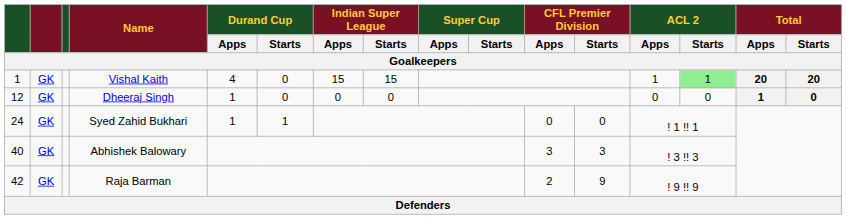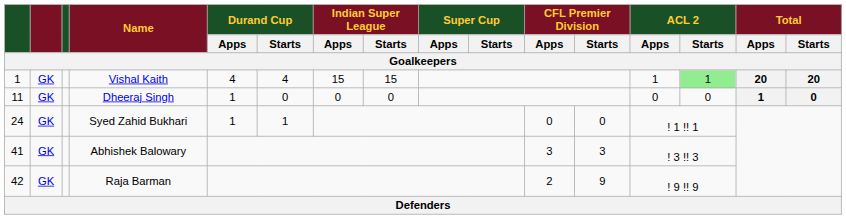 <table class="wikitable sortable" style="text-align:center; font-size:90%; width:85%;">
 <tr>
 <th style="background:#1A5026; color:#ffcd31; text-align:center;" rowspan="2"></th>
 <th style="background:#7A1024; color:#ffcd31; text-align:center;" rowspan="2"></th>
 <th style="background:#1A5026; color:#ffcd31; text-align:center;" rowspan="2"></th>
 <th style="background:#7A1024; color:#ffcd31; text-align:center; width:170px;" rowspan="2">Name</th>
 <th style="background:#1A5026; color:#ffcd31; text-align:center; width:86px;" colspan="2">Durand Cup</th>
 <th style="background:#7A1024; color:#ffcd31; text-align:center; width:86px;" colspan="2">Indian Super League</th>
 <th style="background:#1A5026; color:#ffcd31; text-align:center; width:86px;" colspan="2">Super Cup</th>
 <th style="background:#7A1024; color:#ffcd31; text-align:center; width:86px;" colspan="2">CFL Premier Division</th>
 <th style="background:#1A5026; color:#ffcd31; text-align:center; width:86px;" colspan="2">ACL 2</th>
 <th style="background:#7A1024; color:#ffcd31; text-align:center; width:86px;" colspan="2">Total</th>
 </tr>
 <tr>
 <th>Apps</th>
 <th>Starts</th>
 <th>Apps</th>
 <th>Starts</th>
 <th>Apps</th>
 <th>Starts</th>
 <th>Apps</th>
 <th>Starts</th>
 <th>Apps</th>
 <th>Starts</th>
 <th>Apps</th>
 <th>Starts</th>
 </tr>
 <tr>
 <th colspan="16"><strong>Goalkeepers</strong></th>
 </tr>
 <tr>
 <td>1</td>
 <td><a href='#'>GK</a></td>
 <td></td>
 <td><a href='#'>Vishal Kaith</a></td>
 <td>4</td>
-<td>0</td>
+<td>4</td>
 <td>15</td>
 <td>15</td>
 <td colspan="4"></td>
 <td>1</td>
 <td style="background: lightgreen;">1</td>
 <th>20</th>
 <th>20</th>
 </tr>
 <tr>
-<td>12</td>
+<td>11</td>
 <td><a href='#'>GK</a></td>
 <td></td>
 <td><a href='#'>Dheeraj Singh</a></td>
 <td>1</td>
 <td>0</td>
 <td>0</td>
 <td>0</td>
 <td colspan="4"></td>
 <td>0</td>
 <td>0</td>
 <th>1</th>
 <th>0</th>
 </tr>
 <tr>
 <td>24</td>
 <td><a href='#'>GK</a></td>
 <td></td>
 <td>Syed Zahid Bukhari</td>
 <td>1</td>
 <td>1</td>
 <td colspan="4"></td>
 <td>0</td>
 <td>0</td>
 <td colspan="2"><br>! 1 !! 1</td>
 </tr>
 <tr>
-<td>40</td>
+<td>41</td>
 <td><a href='#'>GK</a></td>
 <td></td>
 <td>Abhishek Balowary</td>
 <td colspan="6"></td>
 <td>3</td>
 <td>3</td>
 <td colspan="2"><br>! 3 !! 3</td>
 </tr>
 <tr>
 <td>42</td>
 <td><a href='#'>GK</a></td>
 <td></td>
 <td>Raja Barman</td>
 <td colspan="6"></td>
 <td>2</td>
 <td>9</td>
 <td colspan="2"><br>! 9 !! 9</td>
 </tr>
 <tr>
 <th colspan="16"><strong>Defenders</strong></th>
 </tr>
 </table>
